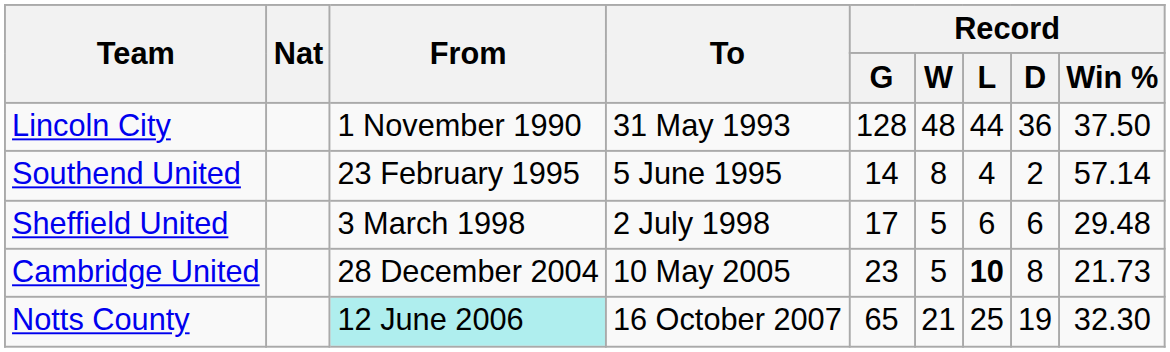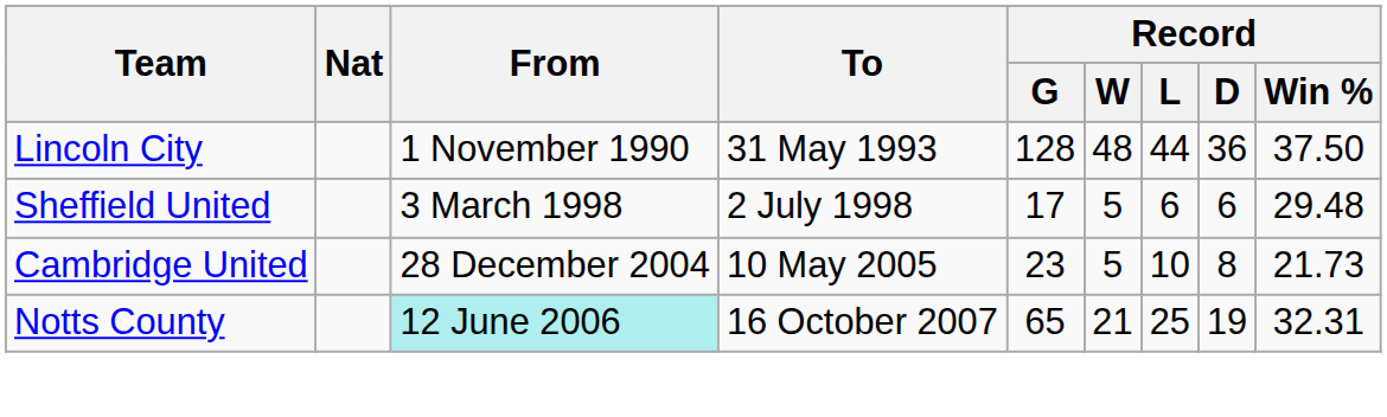 <table class="wikitable" style="text-align: center">
 <tr>
 <th rowspan="2">Team</th>
 <th rowspan="2">Nat</th>
 <th rowspan="2">From</th>
 <th rowspan="2">To</th>
 <th colspan="5">Record</th>
 </tr>
 <tr>
 <th>G</th>
 <th>W</th>
 <th>L</th>
 <th>D</th>
 <th>Win %</th>
 </tr>
 <tr>
 <td align=left><a href='#'>Lincoln City</a></td>
 <td></td>
 <td align=left>1 November 1990</td>
 <td align=left>31 May 1993</td>
 <td>128</td>
 <td>48</td>
 <td>44</td>
 <td>36</td>
 <td>37.50</td>
 </tr>
 <tr>
-<td align=left><a href='#'>Southend United</a></td>
-<td></td>
-<td align=left>23 February 1995</td>
-<td align=left>5 June 1995</td>
-<td>14</td>
-<td>8</td>
-<td>4</td>
-<td>2</td>
-<td>57.14</td>
-</tr>
-<tr>
 <td align=left><a href='#'>Sheffield United</a></td>
 <td></td>
 <td align=left>3 March 1998</td>
 <td align=left>2 July 1998</td>
 <td>17</td>
 <td>5</td>
 <td>6</td>
 <td>6</td>
 <td>29.48</td>
 </tr>
 <tr>
 <td align=left><a href='#'>Cambridge United</a></td>
 <td></td>
 <td align=left>28 December 2004</td>
 <td align=left>10 May 2005</td>
 <td>23</td>
 <td>5</td>
-<td><strong>10</strong></td>
+<td>10</td>
 <td>8</td>
 <td>21.73</td>
 </tr>
 <tr>
 <td align=left><a href='#'>Notts County</a></td>
 <td></td>
 <td align=left style="background: paleturquoise;">12 June 2006</td>
 <td align=left>16 October 2007</td>
 <td>65</td>
 <td>21</td>
 <td>25</td>
 <td>19</td>
-<td>32.30</td>
+<td>32.31</td>
 </tr>
 </table>
